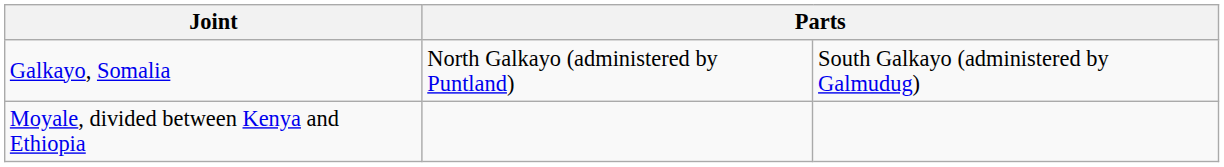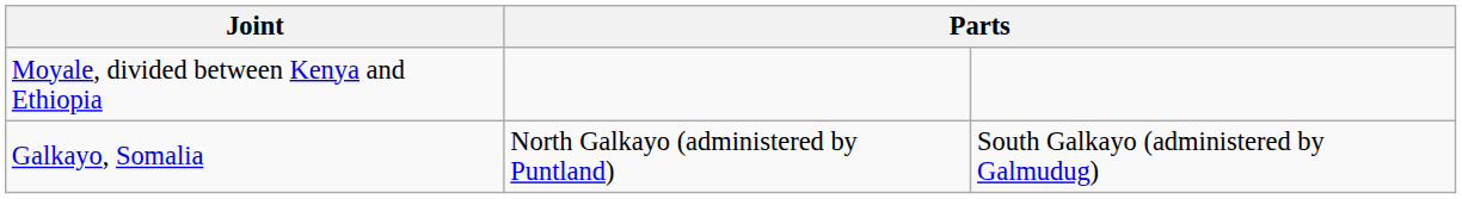 <table class=wikitable>
 <tr>
 <th>Joint</th>
 <th colspan=2>Parts</th>
 </tr>
 <tr>
+<td><a href='#'>Moyale</a>, divided between <a href='#'>Kenya</a> and <a href='#'>Ethiopia</a></td>
+<td></td>
+<td></td>
+</tr>
+<tr>
 <td><a href='#'>Galkayo</a>, <a href='#'>Somalia</a></td>
 <td>North Galkayo (administered by <a href='#'>Puntland</a>)</td>
 <td>South Galkayo (administered by <a href='#'>Galmudug</a>)</td>
 </tr>
-<tr>
-<td><a href='#'>Moyale</a>, divided between <a href='#'>Kenya</a> and <a href='#'>Ethiopia</a></td>
-<td></td>
-<td></td>
-</tr>
 </table>
